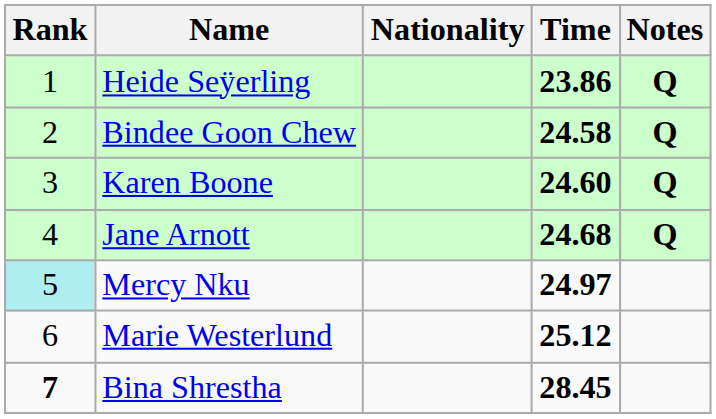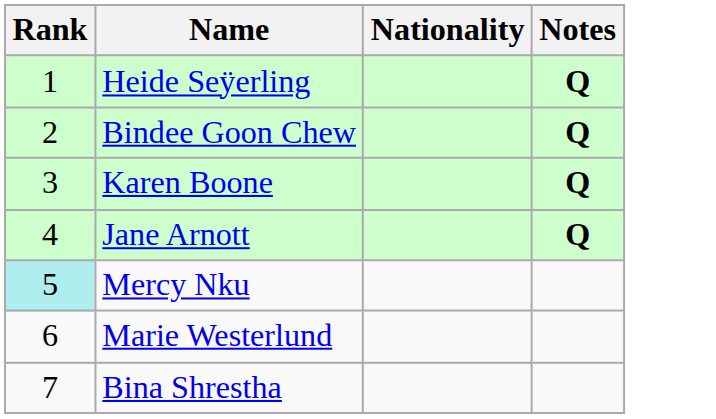 <table class="wikitable sortable" style="text-align:center">
 <tr>
 <th>Rank</th>
 <th>Name</th>
 <th>Nationality</th>
-<th>Time</th>
 <th>Notes</th>
 </tr>
 <tr bgcolor=ccffcc>
 <td>1</td>
 <td align=left><a href='#'>Heide Seÿerling</a></td>
 <td align=left></td>
-<td><strong>23.86</strong></td>
 <td><strong>Q</strong></td>
 </tr>
 <tr bgcolor=ccffcc>
 <td>2</td>
 <td align=left><a href='#'>Bindee Goon Chew</a></td>
 <td align=left></td>
-<td><strong>24.58</strong></td>
 <td><strong>Q</strong></td>
 </tr>
 <tr bgcolor=ccffcc>
 <td>3</td>
 <td align=left><a href='#'>Karen Boone</a></td>
 <td align=left></td>
-<td><strong>24.60</strong></td>
 <td><strong>Q</strong></td>
 </tr>
 <tr bgcolor=ccffcc>
 <td>4</td>
 <td align=left><a href='#'>Jane Arnott</a></td>
 <td align=left></td>
-<td><strong>24.68</strong></td>
 <td><strong>Q</strong></td>
 </tr>
 <tr>
 <td style="background: paleturquoise;">5</td>
 <td align=left><a href='#'>Mercy Nku</a></td>
 <td align=left></td>
-<td><strong>24.97</strong></td>
 <td></td>
 </tr>
 <tr>
 <td>6</td>
 <td align=left><a href='#'>Marie Westerlund</a></td>
 <td align=left></td>
-<td><strong>25.12</strong></td>
 <td></td>
 </tr>
 <tr>
-<td><strong>7</strong></td>
+<td>7</td>
 <td align=left><a href='#'>Bina Shrestha</a></td>
 <td align=left></td>
-<td><strong>28.45</strong></td>
 <td></td>
 </tr>
 </table>
